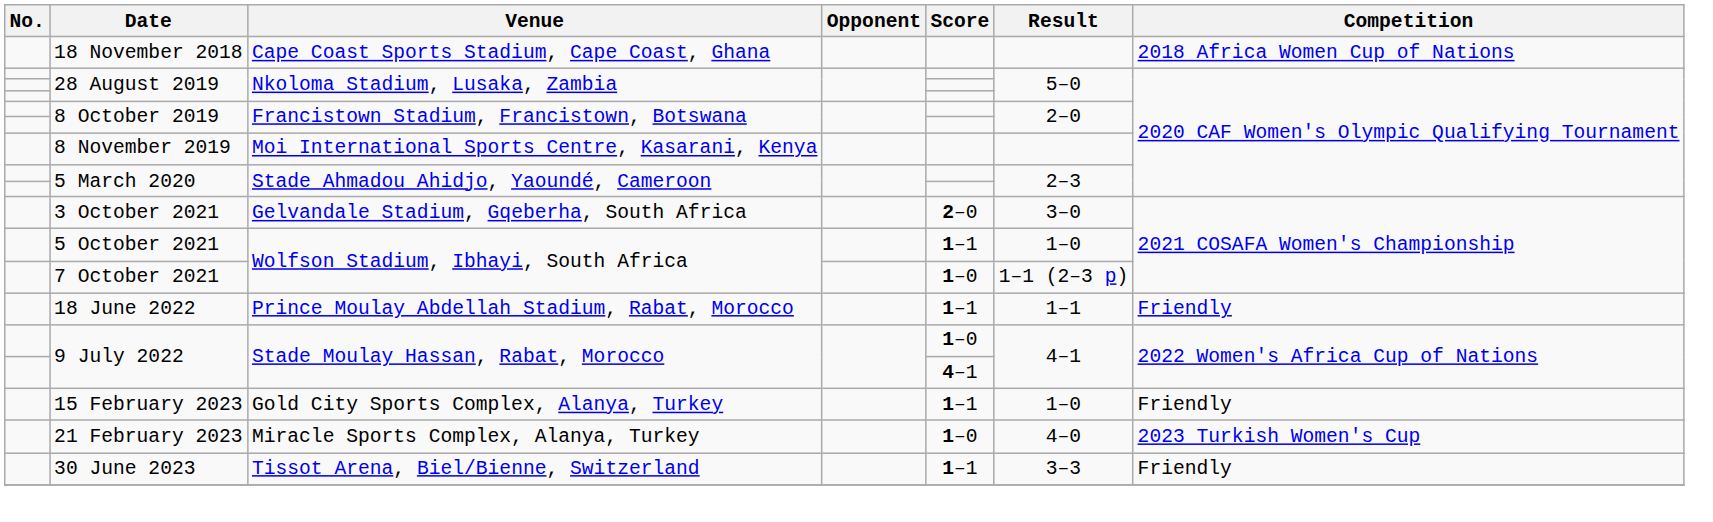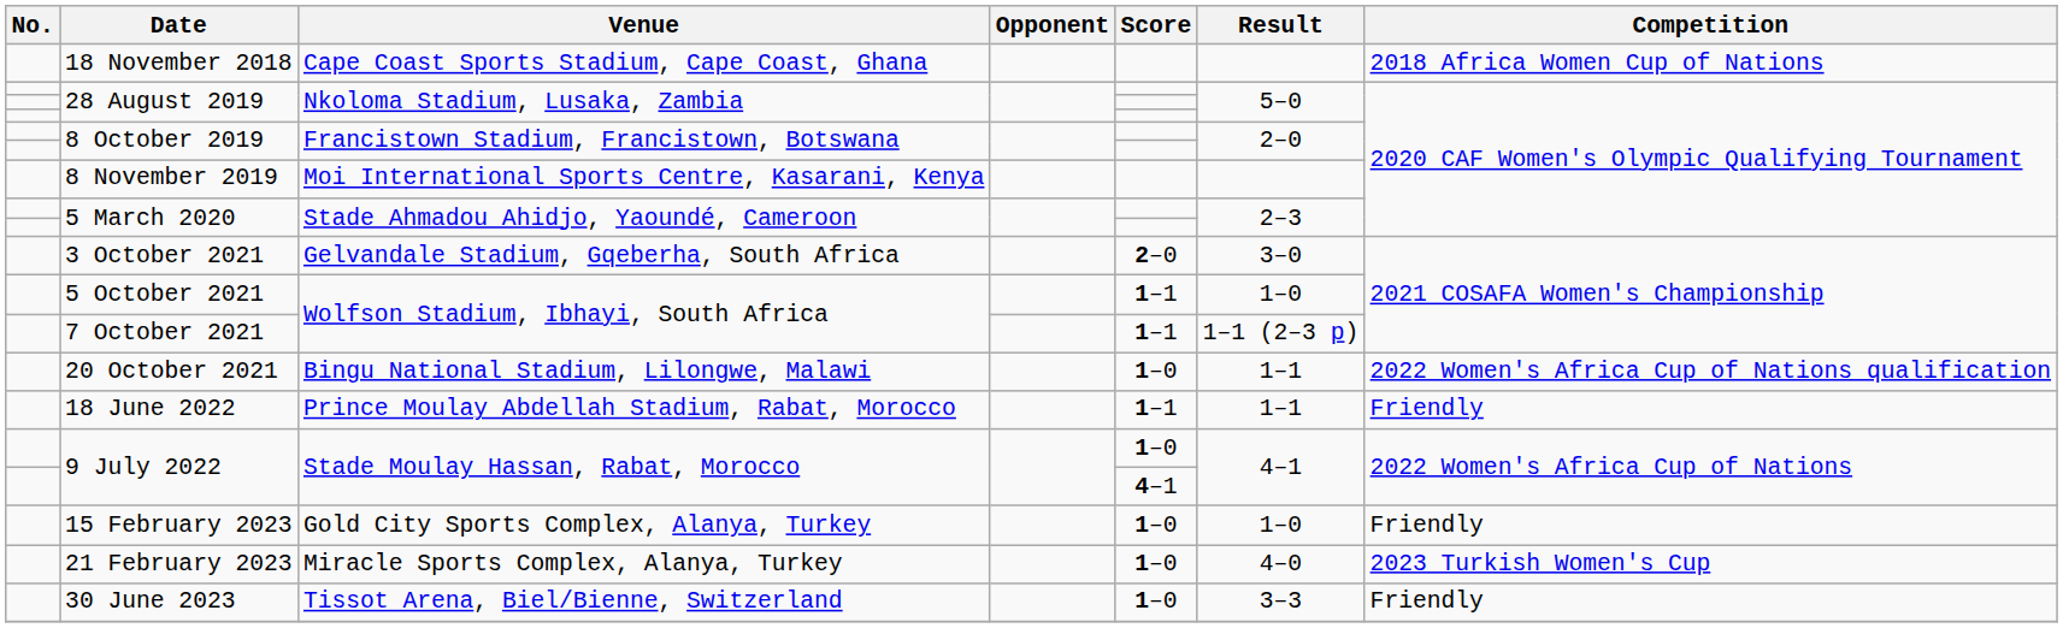 <table class="wikitable">
 <tr>
 <th>No.</th>
 <th>Date</th>
 <th>Venue</th>
 <th>Opponent</th>
 <th>Score</th>
 <th>Result</th>
 <th>Competition</th>
 </tr>
 <tr>
 <td></td>
 <td>18 November 2018</td>
 <td><a href='#'>Cape Coast Sports Stadium</a>, <a href='#'>Cape Coast</a>, <a href='#'>Ghana</a></td>
 <td></td>
 <td></td>
 <td></td>
 <td><a href='#'>2018 Africa Women Cup of Nations</a></td>
 </tr>
 <tr>
 <td></td>
 <td rowspan="3">28 August 2019</td>
 <td rowspan="3"><a href='#'>Nkoloma Stadium</a>, <a href='#'>Lusaka</a>, <a href='#'>Zambia</a></td>
 <td rowspan="3"></td>
 <td></td>
 <td rowspan="3" style="text-align:center;">5–0</td>
 <td rowspan="8"><a href='#'>2020 CAF Women's Olympic Qualifying Tournament</a></td>
 </tr>
 <tr>
 <td></td>
 <td></td>
 </tr>
 <tr>
 <td></td>
 <td></td>
 </tr>
 <tr>
 <td></td>
 <td rowspan="2">8 October 2019</td>
 <td rowspan="2"><a href='#'>Francistown Stadium</a>, <a href='#'>Francistown</a>, <a href='#'>Botswana</a></td>
 <td rowspan="2"></td>
 <td></td>
 <td rowspan="2" style="text-align:center;">2–0</td>
 </tr>
 <tr>
 <td></td>
 <td></td>
 </tr>
 <tr>
 <td></td>
 <td>8 November 2019</td>
 <td><a href='#'>Moi International Sports Centre</a>, <a href='#'>Kasarani</a>, <a href='#'>Kenya</a></td>
 <td></td>
 <td></td>
 <td></td>
 </tr>
 <tr>
 <td></td>
 <td rowspan="2">5 March 2020</td>
 <td rowspan="2"><a href='#'>Stade Ahmadou Ahidjo</a>, <a href='#'>Yaoundé</a>, <a href='#'>Cameroon</a></td>
 <td rowspan="2"></td>
 <td></td>
 <td rowspan="2" style="text-align:center;">2–3</td>
 </tr>
 <tr>
 <td></td>
 <td></td>
 </tr>
 <tr>
 <td></td>
 <td>3 October 2021</td>
 <td><a href='#'>Gelvandale Stadium</a>, <a href='#'>Gqeberha</a>, South Africa</td>
 <td></td>
 <td align=center><strong>2</strong>–0</td>
 <td align=center>3–0</td>
 <td rowspan=3><a href='#'>2021 COSAFA Women's Championship</a></td>
 </tr>
 <tr>
 <td></td>
 <td>5 October 2021</td>
 <td rowspan=2><a href='#'>Wolfson Stadium</a>, <a href='#'>Ibhayi</a>, South Africa</td>
 <td></td>
 <td align="center"><strong>1</strong>–1</td>
 <td align=center>1–0</td>
 </tr>
 <tr>
 <td></td>
 <td>7 October 2021</td>
 <td></td>
-<td align="center"><strong>1</strong>–0</td>
+<td align=center><strong>1</strong>–1</td>
 <td align=center>1–1 (2–3 <a href='#'>p</a>)</td>
+</tr>
+<tr>
+<td></td>
+<td>20 October 2021</td>
+<td><a href='#'>Bingu National Stadium</a>, <a href='#'>Lilongwe</a>, <a href='#'>Malawi</a></td>
+<td></td>
+<td align=center><strong>1</strong>–0</td>
+<td align=center>1–1</td>
+<td><a href='#'>2022 Women's Africa Cup of Nations qualification</a></td>
 </tr>
 <tr>
 <td></td>
 <td>18 June 2022</td>
 <td><a href='#'>Prince Moulay Abdellah Stadium</a>, <a href='#'>Rabat</a>, <a href='#'>Morocco</a></td>
 <td></td>
 <td align="center"><strong>1</strong>–1</td>
 <td align="center">1–1</td>
 <td><a href='#'>Friendly</a></td>
 </tr>
 <tr>
 <td></td>
 <td rowspan="2">9 July 2022</td>
 <td rowspan="2"><a href='#'>Stade Moulay Hassan</a>, <a href='#'>Rabat</a>, <a href='#'>Morocco</a></td>
 <td rowspan="2"></td>
 <td align="center"><strong>1</strong>–0</td>
 <td rowspan="2" align="center">4–1</td>
 <td rowspan="2"><a href='#'>2022 Women's Africa Cup of Nations</a></td>
 </tr>
 <tr>
 <td></td>
 <td align="center"><strong>4</strong>–1</td>
 </tr>
 <tr>
 <td></td>
 <td>15 February 2023</td>
 <td>Gold City Sports Complex, <a href='#'>Alanya</a>, <a href='#'>Turkey</a></td>
 <td></td>
-<td align=center><strong>1</strong>–1</td>
+<td align="center"><strong>1</strong>–0</td>
 <td align="center">1–0</td>
 <td>Friendly</td>
 </tr>
 <tr>
 <td></td>
 <td>21 February 2023</td>
 <td>Miracle Sports Complex, Alanya, Turkey</td>
 <td></td>
 <td align="center"><strong>1</strong>–0</td>
 <td align="center">4–0</td>
 <td><a href='#'>2023 Turkish Women's Cup</a></td>
 </tr>
 <tr>
 <td></td>
 <td>30 June 2023</td>
 <td><a href='#'>Tissot Arena</a>, <a href='#'>Biel/Bienne</a>, <a href='#'>Switzerland</a></td>
 <td></td>
-<td align="center"><strong>1</strong>–1</td>
+<td align=center><strong>1</strong>–0</td>
 <td align="center">3–3</td>
 <td>Friendly</td>
 </tr>
 <tr>
 </tr>
 </table>
